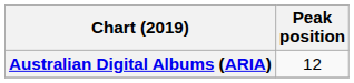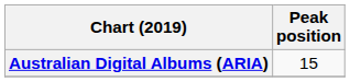 <table class="wikitable sortable plainrowheaders" style="text-align:center">
 <tr>
 <th scope="col">Chart (2019)</th>
 <th scope="col">Peak<br>position</th>
 </tr>
 <tr>
 <th scope="row"><a href='#'>Australian Digital Albums</a> (<a href='#'>ARIA</a>)</th>
-<td>12</td>
+<td>15</td>
 </tr>
 <tr>
 </tr>
 </table>
